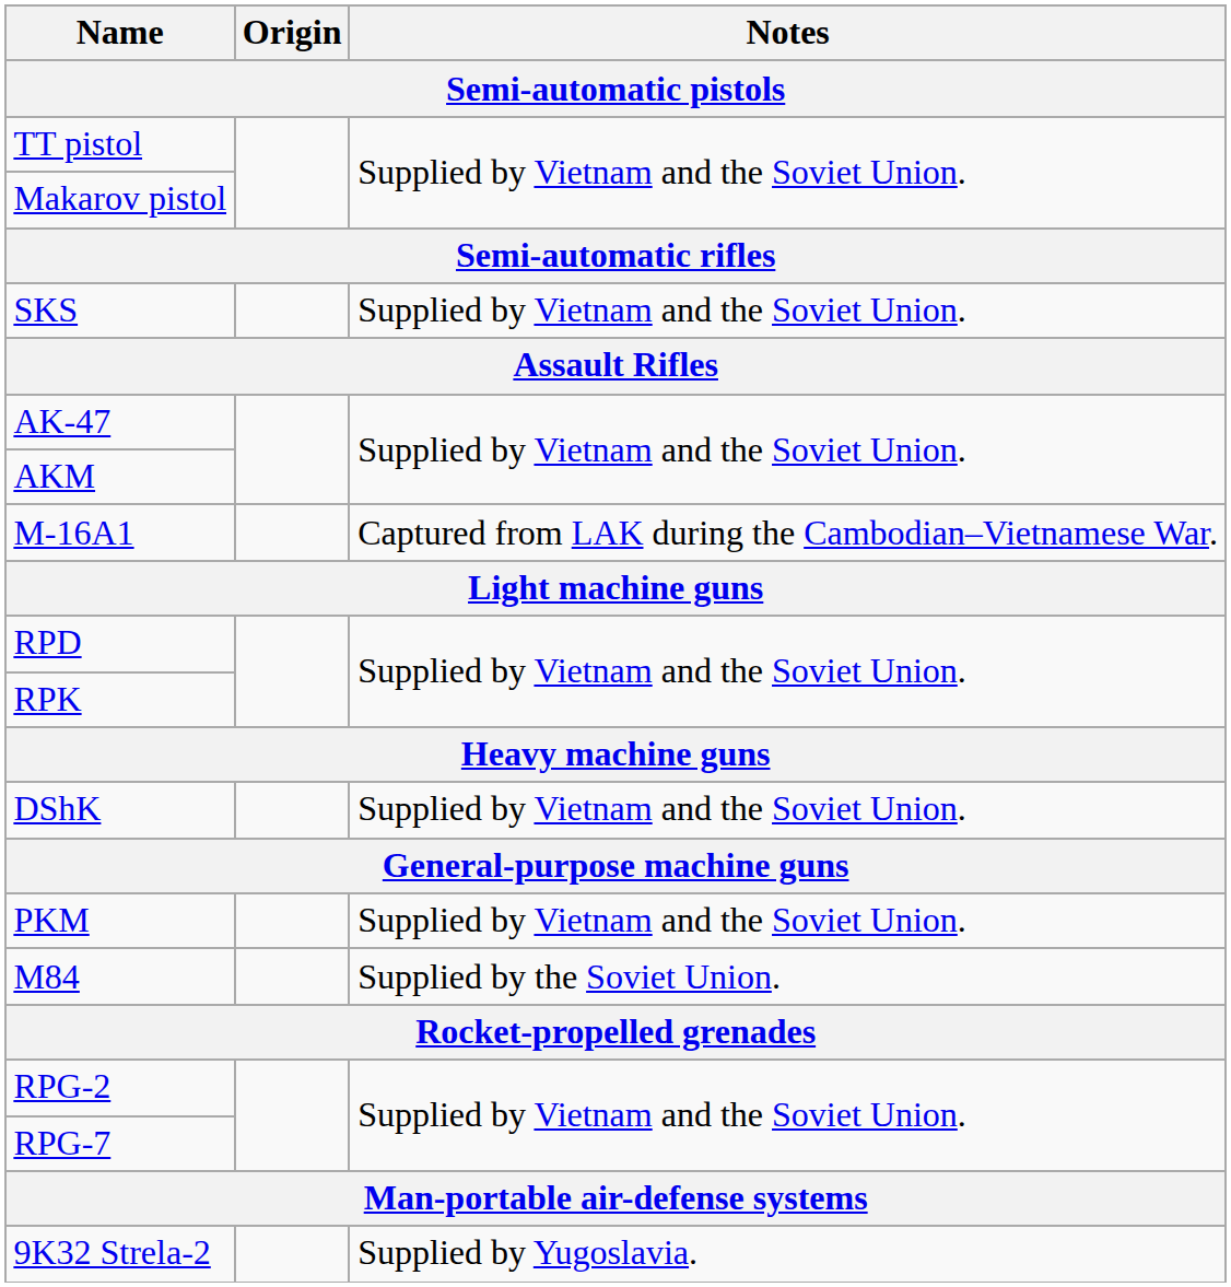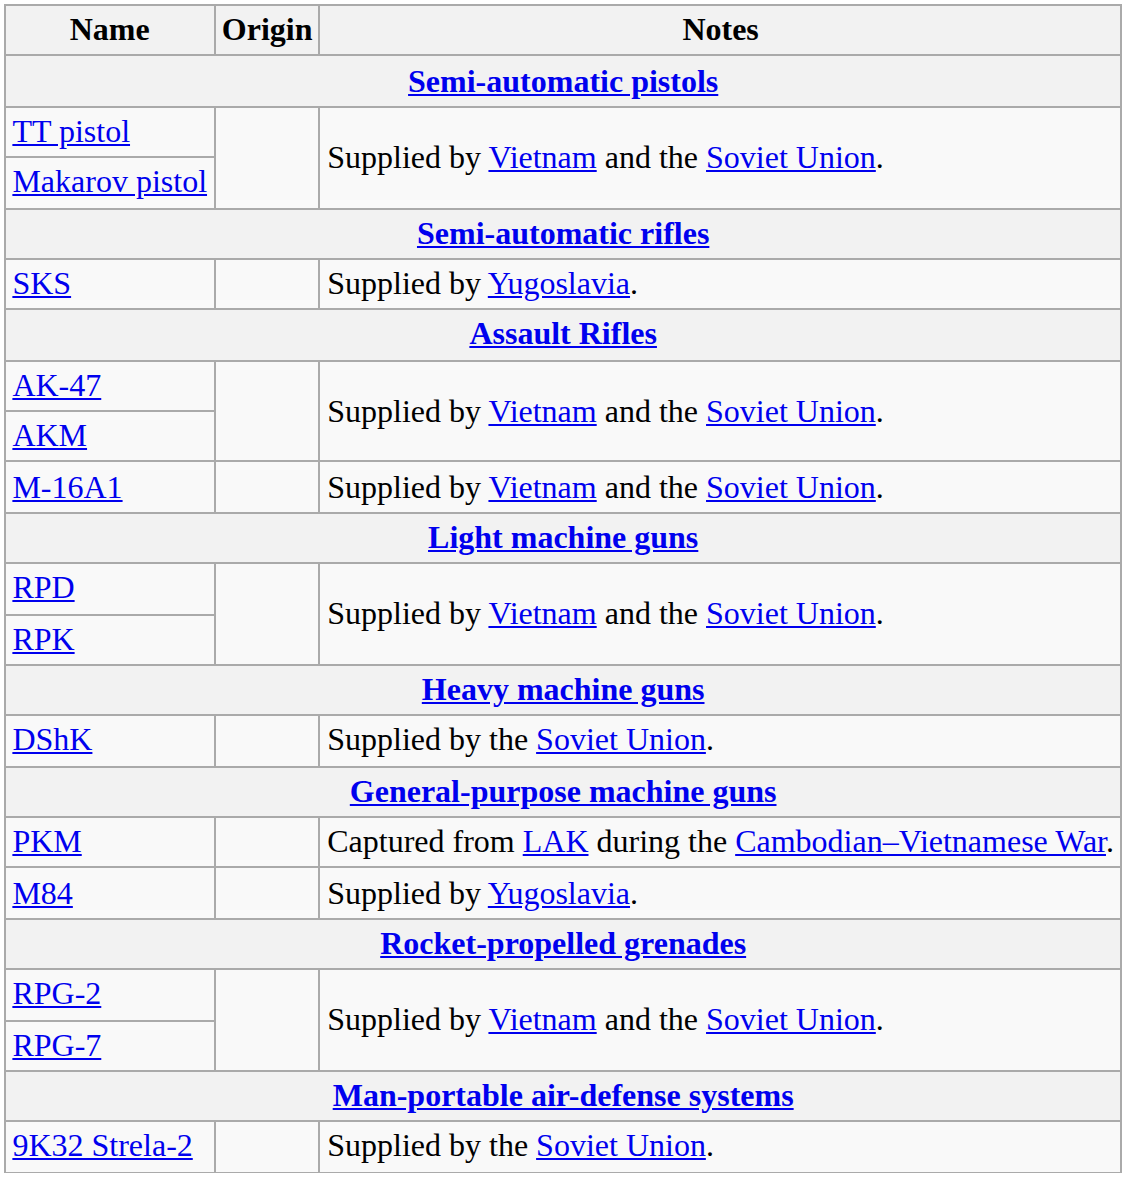 <table class="wikitable">
 <tr>
 <th>Name</th>
 <th>Origin</th>
 <th>Notes</th>
 </tr>
 <tr>
 <th colspan="8"><a href='#'>Semi-automatic pistols</a></th>
 </tr>
 <tr>
 <td><a href='#'>TT pistol</a></td>
 <td rowspan="2"></td>
 <td rowspan="2">Supplied by <a href='#'>Vietnam</a> and the <a href='#'>Soviet Union</a>.</td>
 </tr>
 <tr>
 <td><a href='#'>Makarov pistol</a>  </td>
 </tr>
 <tr>
 <th colspan="8"><a href='#'>Semi-automatic rifles</a></th>
 </tr>
 <tr>
 <td><a href='#'>SKS</a></td>
 <td></td>
-<td>Supplied by <a href='#'>Vietnam</a> and the <a href='#'>Soviet Union</a>.</td>
+<td>Supplied by <a href='#'>Yugoslavia</a>.</td>
 </tr>
 <tr>
 <th colspan="8"><a href='#'>Assault Rifles</a></th>
 </tr>
 <tr>
 <td><a href='#'>AK-47</a></td>
 <td rowspan="2"></td>
 <td rowspan="2">Supplied by <a href='#'>Vietnam</a> and the <a href='#'>Soviet Union</a>.</td>
 </tr>
 <tr>
 <td><a href='#'>AKM</a></td>
 </tr>
 <tr>
 <td><a href='#'>M-16A1</a></td>
 <td></td>
-<td>Captured from <a href='#'>LAK</a> during the <a href='#'>Cambodian–Vietnamese War</a>.</td>
+<td>Supplied by <a href='#'>Vietnam</a> and the <a href='#'>Soviet Union</a>.</td>
 </tr>
 <tr>
 <th colspan="8"><a href='#'>Light machine guns</a></th>
 </tr>
 <tr>
 <td><a href='#'>RPD</a></td>
 <td rowspan="2"></td>
 <td rowspan="2">Supplied by <a href='#'>Vietnam</a> and the <a href='#'>Soviet Union</a>.</td>
 </tr>
 <tr>
 <td><a href='#'>RPK</a></td>
 </tr>
 <tr>
 <th colspan="8"><a href='#'>Heavy machine guns</a></th>
 </tr>
 <tr>
 <td><a href='#'>DShK</a></td>
 <td></td>
-<td>Supplied by <a href='#'>Vietnam</a> and the <a href='#'>Soviet Union</a>.</td>
+<td>Supplied by the <a href='#'>Soviet Union</a>.</td>
 </tr>
 <tr>
 <th colspan="8"><a href='#'>General-purpose machine guns</a></th>
 </tr>
 <tr>
 <td><a href='#'>PKM</a></td>
 <td></td>
-<td>Supplied by <a href='#'>Vietnam</a> and the <a href='#'>Soviet Union</a>.</td>
+<td>Captured from <a href='#'>LAK</a> during the <a href='#'>Cambodian–Vietnamese War</a>.</td>
 </tr>
 <tr>
 <td><a href='#'>M84</a></td>
 <td></td>
-<td>Supplied by the <a href='#'>Soviet Union</a>.</td>
+<td>Supplied by <a href='#'>Yugoslavia</a>.</td>
 </tr>
 <tr>
 <th colspan="8"><a href='#'>Rocket-propelled grenades</a></th>
 </tr>
 <tr>
 <td><a href='#'>RPG-2</a></td>
 <td rowspan="2"></td>
 <td rowspan="2">Supplied by <a href='#'>Vietnam</a> and the <a href='#'>Soviet Union</a>.</td>
 </tr>
 <tr>
 <td><a href='#'>RPG-7</a></td>
 </tr>
 <tr>
 <th colspan="8"><a href='#'>Man-portable air-defense systems</a></th>
 </tr>
 <tr>
 <td><a href='#'>9K32 Strela-2</a></td>
 <td></td>
-<td>Supplied by <a href='#'>Yugoslavia</a>.</td>
+<td>Supplied by the <a href='#'>Soviet Union</a>.</td>
 </tr>
 <tr>
 </tr>
 </table>
